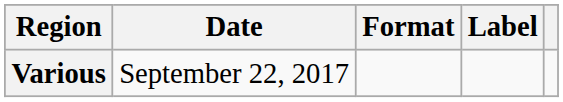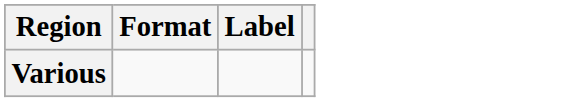 <table class="wikitable plainrowheaders">
 <tr>
 <th>Region</th>
-<th>Date</th>
 <th>Format</th>
 <th>Label</th>
 <th></th>
 </tr>
 <tr>
 <th scope="row">Various</th>
-<td>September 22, 2017</td>
 <td></td>
 <td></td>
 <td></td>
 </tr>
 </table>
